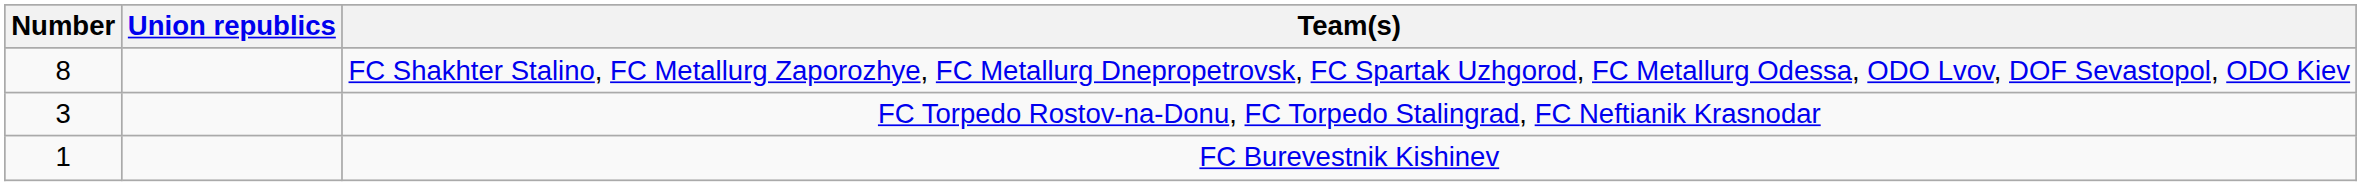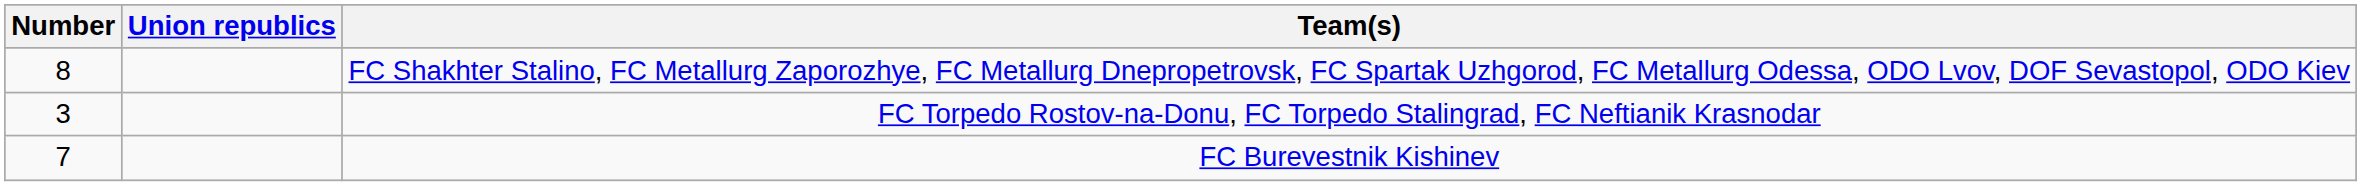 <table class="wikitable" style="text-align:center">
 <tr>
 <th>Number</th>
 <th><a href='#'>Union republics</a></th>
 <th>Team(s)</th>
 </tr>
 <tr>
 <td rowspan="1">8</td>
 <td align="left"></td>
 <td><a href='#'>FC Shakhter Stalino</a>, <a href='#'>FC Metallurg Zaporozhye</a>, <a href='#'>FC Metallurg Dnepropetrovsk</a>, <a href='#'>FC Spartak Uzhgorod</a>, <a href='#'>FC Metallurg Odessa</a>, <a href='#'>ODO Lvov</a>, <a href='#'>DOF Sevastopol</a>, <a href='#'>ODO Kiev</a></td>
 </tr>
 <tr>
 <td rowspan="1">3</td>
 <td align="left"></td>
 <td><a href='#'>FC Torpedo Rostov-na-Donu</a>, <a href='#'>FC Torpedo Stalingrad</a>, <a href='#'>FC Neftianik Krasnodar</a></td>
 </tr>
 <tr>
-<td rowspan="1">1</td>
+<td rowspan="1">7</td>
 <td align="left"></td>
 <td><a href='#'>FC Burevestnik Kishinev</a></td>
 </tr>
 </table>
